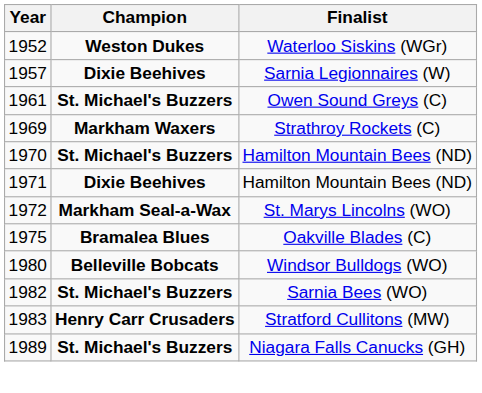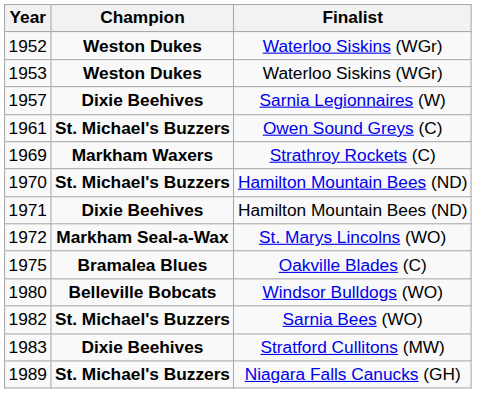 <table class="wikitable" style="text-align: center">
 <tr>
 <th>Year</th>
 <th>Champion</th>
 <th>Finalist</th>
 </tr>
 <tr>
 <td>1952</td>
 <td><strong>Weston Dukes</strong></td>
 <td><a href='#'>Waterloo Siskins</a> (WGr)</td>
+</tr>
+<tr>
+<td>1953</td>
+<td><strong>Weston Dukes</strong></td>
+<td>Waterloo Siskins (WGr)</td>
 </tr>
 <tr>
 <td>1957</td>
 <td><strong>Dixie Beehives</strong></td>
 <td><a href='#'>Sarnia Legionnaires</a> (W)</td>
 </tr>
 <tr>
 <td>1961</td>
 <td><strong>St. Michael's Buzzers</strong></td>
 <td><a href='#'>Owen Sound Greys</a> (C)</td>
 </tr>
 <tr>
 <td>1969</td>
 <td><strong>Markham Waxers</strong></td>
 <td><a href='#'>Strathroy Rockets</a> (C)</td>
 </tr>
 <tr>
 <td>1970</td>
 <td><strong>St. Michael's Buzzers</strong></td>
 <td><a href='#'>Hamilton Mountain Bees</a> (ND)</td>
 </tr>
 <tr>
 <td>1971</td>
 <td><strong>Dixie Beehives</strong></td>
 <td>Hamilton Mountain Bees (ND)</td>
 </tr>
 <tr>
 <td>1972</td>
 <td><strong>Markham Seal-a-Wax</strong></td>
 <td><a href='#'>St. Marys Lincolns</a> (WO)</td>
 </tr>
 <tr>
 <td>1975</td>
 <td><strong>Bramalea Blues</strong></td>
 <td><a href='#'>Oakville Blades</a> (C)</td>
 </tr>
 <tr>
 <td>1980</td>
 <td><strong>Belleville Bobcats</strong></td>
 <td><a href='#'>Windsor Bulldogs</a> (WO)</td>
 </tr>
 <tr>
 <td>1982</td>
 <td><strong>St. Michael's Buzzers</strong></td>
 <td><a href='#'>Sarnia Bees</a> (WO)</td>
 </tr>
 <tr>
 <td>1983</td>
-<td><strong>Henry Carr Crusaders</strong></td>
+<td><strong>Dixie Beehives</strong></td>
 <td><a href='#'>Stratford Cullitons</a> (MW)</td>
 </tr>
 <tr>
 <td>1989</td>
 <td><strong>St. Michael's Buzzers</strong></td>
 <td><a href='#'>Niagara Falls Canucks</a> (GH)</td>
 </tr>
 </table>
